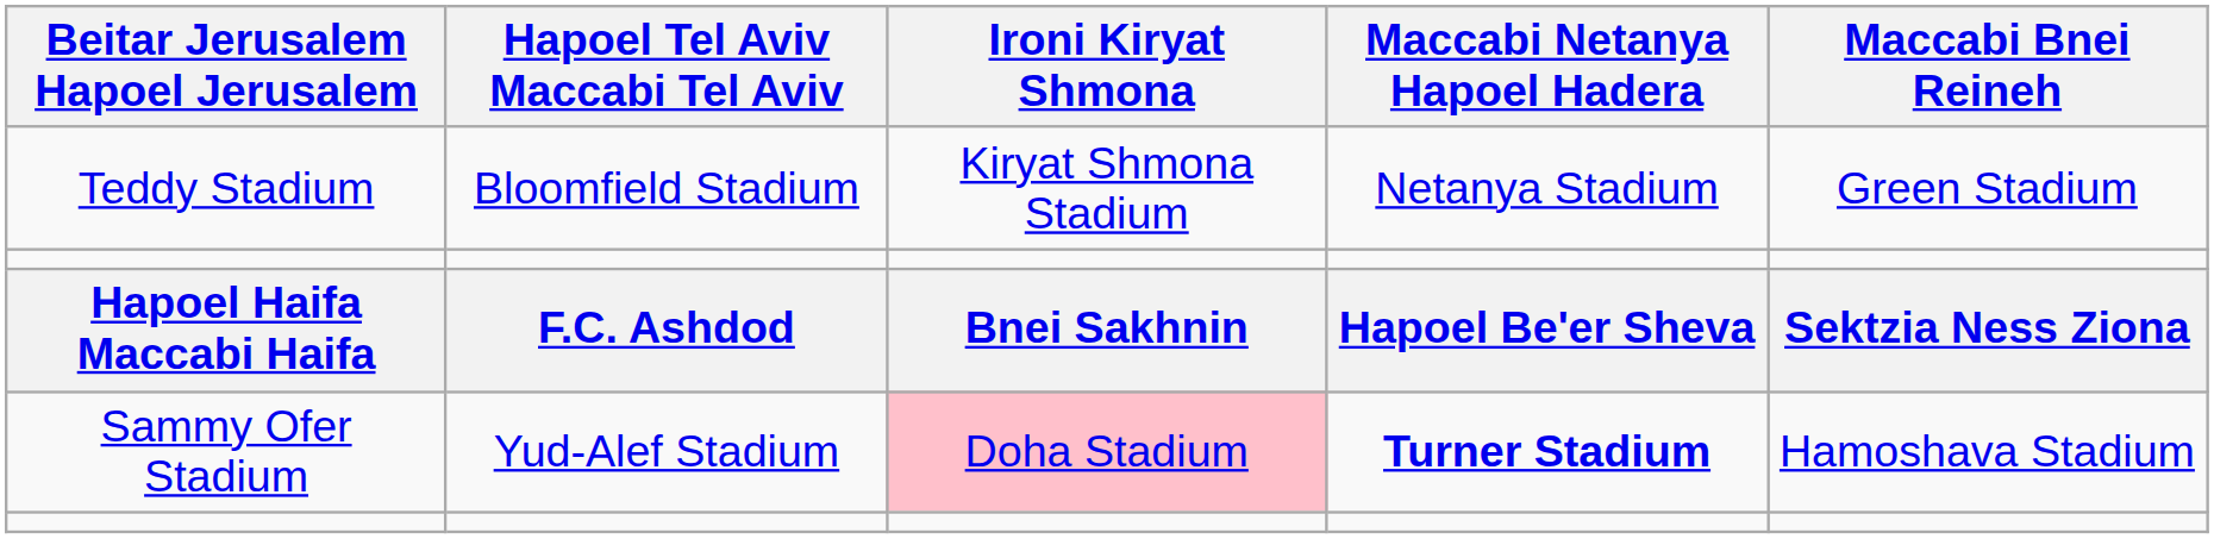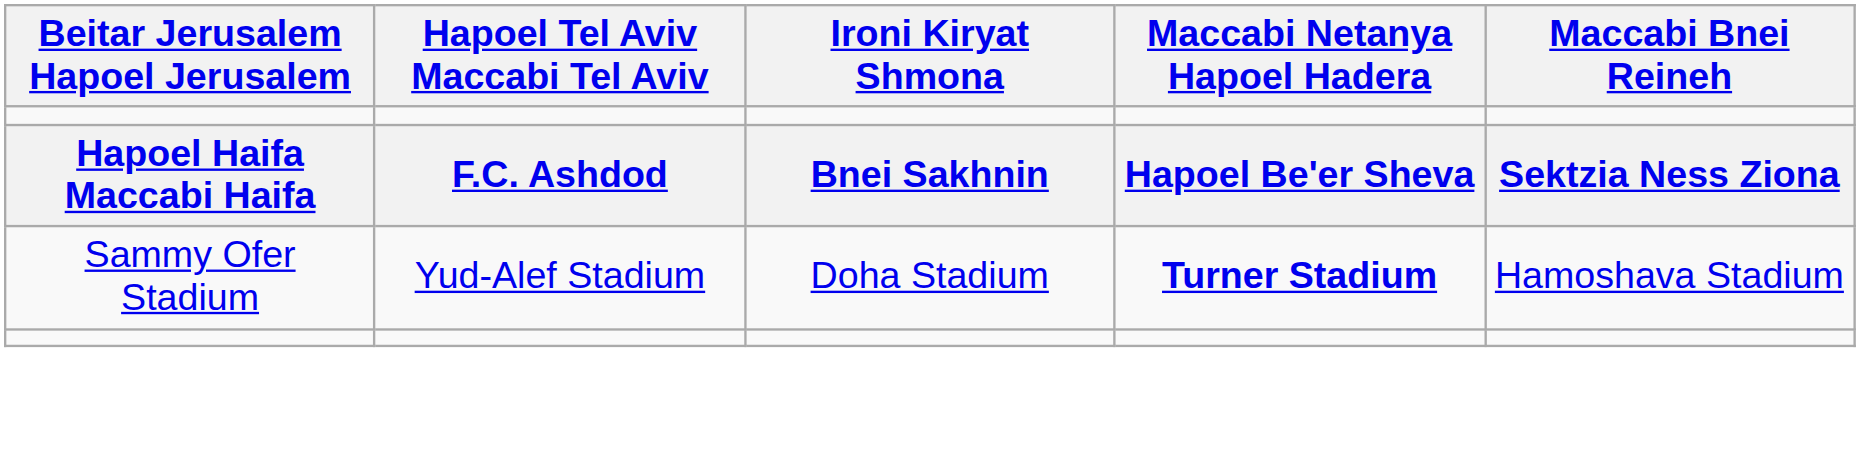 <table class="wikitable" style="text-align:center">
 <tr>
 <th><a href='#'>Beitar Jerusalem</a><br><a href='#'>Hapoel Jerusalem</a></th>
 <th><a href='#'>Hapoel Tel Aviv</a><br><a href='#'>Maccabi Tel Aviv</a></th>
 <th><a href='#'>Ironi Kiryat Shmona</a></th>
 <th><a href='#'>Maccabi Netanya</a><br><a href='#'>Hapoel Hadera</a></th>
 <th><a href='#'>Maccabi Bnei Reineh</a></th>
-</tr>
-<tr>
-<td width=150><a href='#'>Teddy Stadium</a></td>
-<td width=150><a href='#'>Bloomfield Stadium</a></td>
-<td><a href='#'>Kiryat Shmona Stadium</a></td>
-<td width=150><a href='#'>Netanya Stadium</a></td>
-<td><a href='#'>Green Stadium</a></td>
 </tr>
 <tr>
 <td></td>
 <td></td>
 <td></td>
 <td></td>
 <td></td>
 </tr>
 <tr>
 <th><a href='#'>Hapoel Haifa</a><br><a href='#'>Maccabi Haifa</a></th>
 <th><a href='#'>F.C. Ashdod</a></th>
 <th><a href='#'>Bnei Sakhnin</a></th>
 <th><a href='#'>Hapoel Be'er Sheva</a></th>
 <th><a href='#'>Sektzia Ness Ziona</a></th>
 </tr>
 <tr>
 <td width=150><a href='#'>Sammy Ofer Stadium</a></td>
 <td width=150><a href='#'>Yud-Alef Stadium</a></td>
-<td width=150 style="background: pink;"><a href='#'>Doha Stadium</a></td>
+<td width=150><a href='#'>Doha Stadium</a></td>
 <td width=150><strong><a href='#'>Turner Stadium</a></strong></td>
 <td width=150><a href='#'>Hamoshava Stadium</a></td>
 </tr>
 <tr>
 <td></td>
 <td></td>
 <td></td>
 <td></td>
 <td></td>
 </tr>
 </table>
